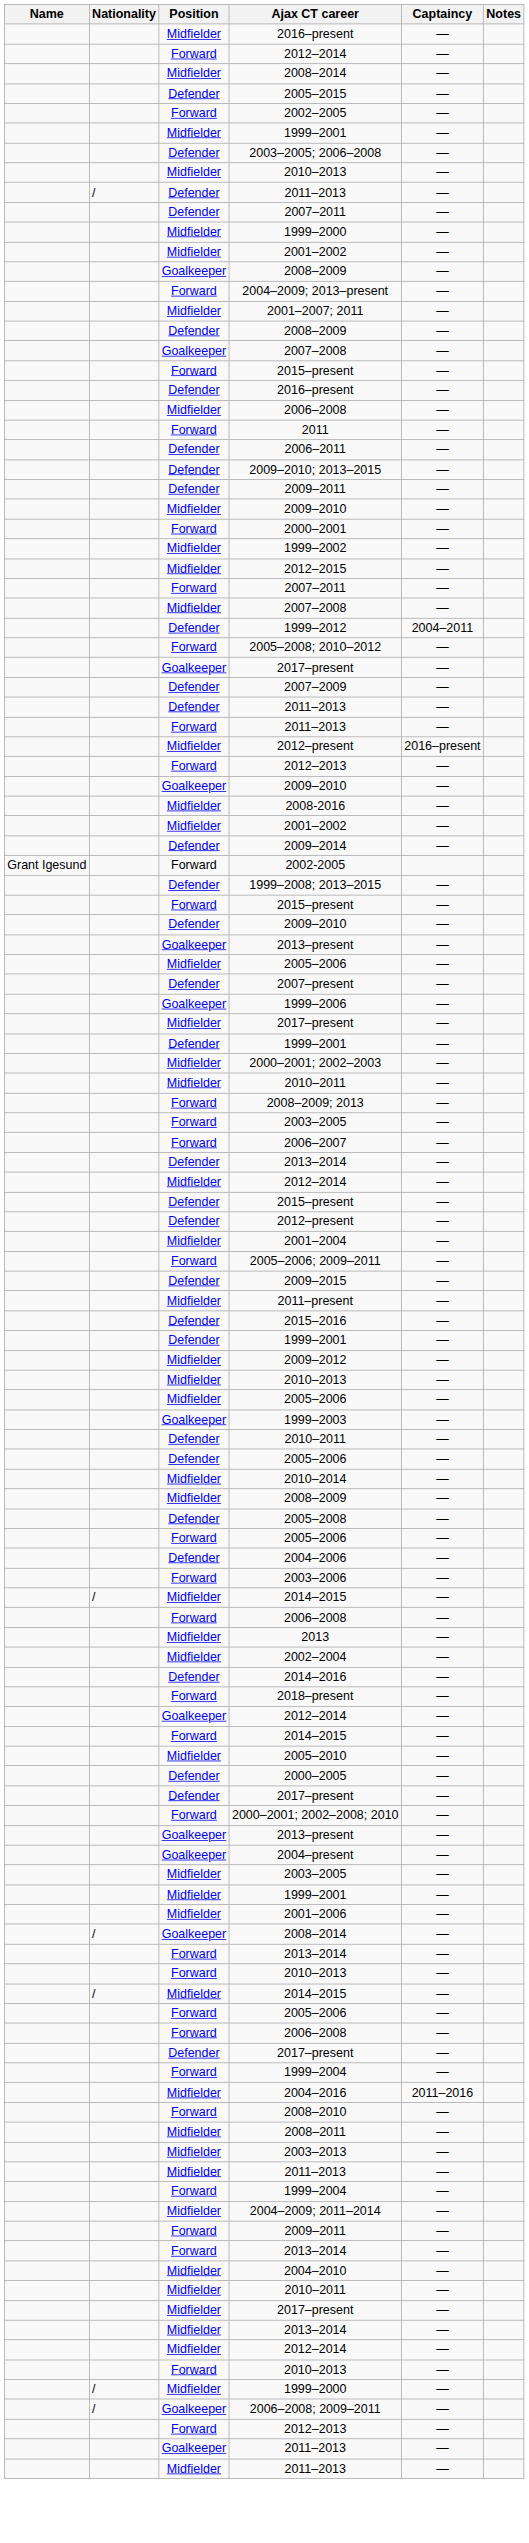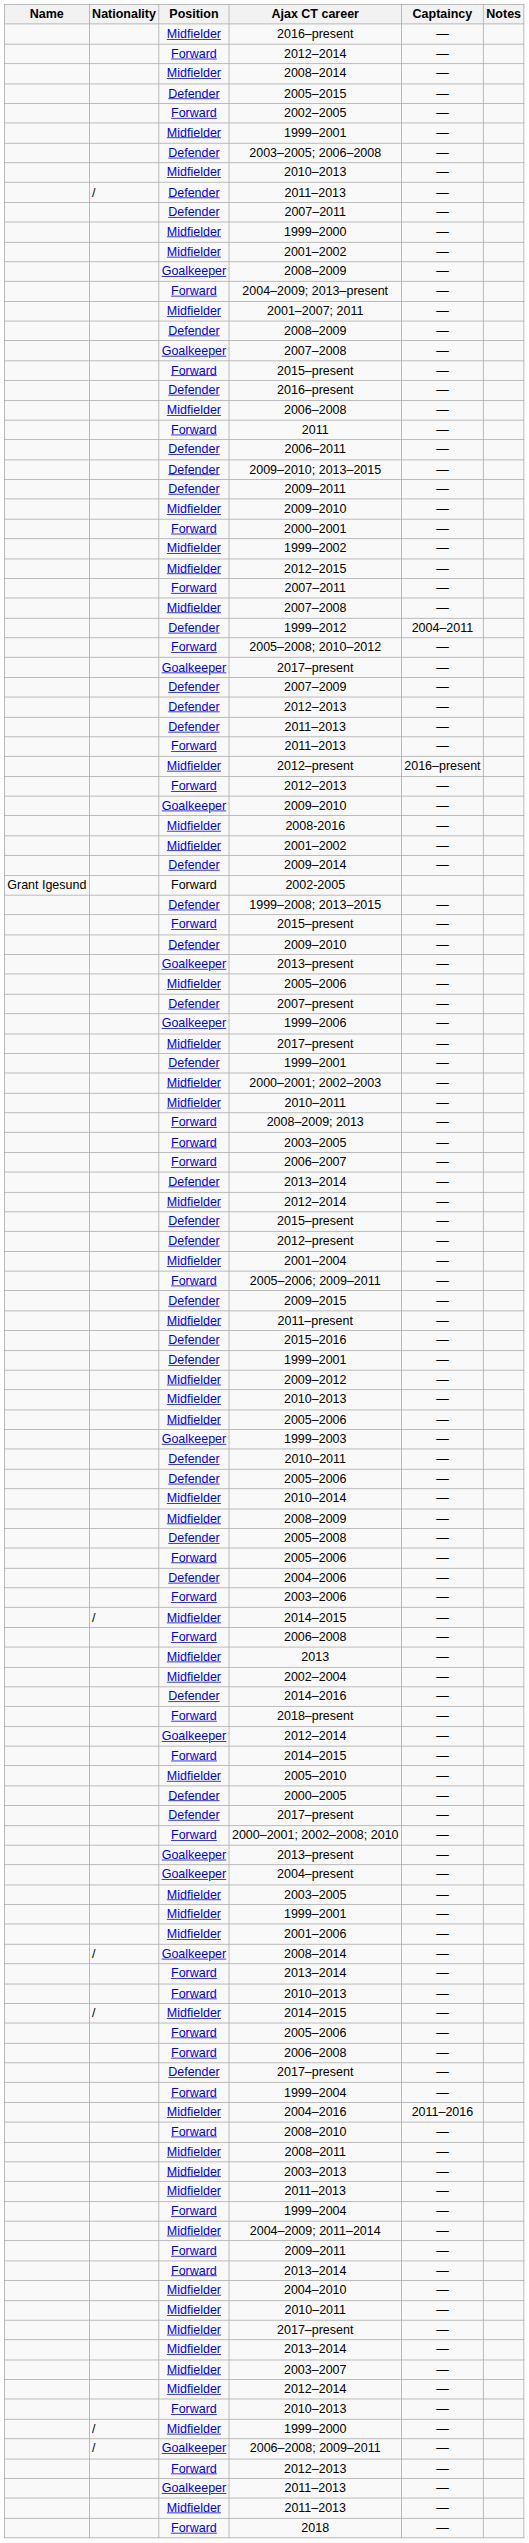 <table class="wikitable sortable" style="text-align: center">
 <tr>
 <th>Name</th>
 <th>Nationality</th>
 <th>Position</th>
 <th>Ajax CT career</th>
 <th>Captaincy</th>
 <th>Notes</th>
 </tr>
 <tr>
 <td align="left"></td>
 <td align=left></td>
 <td><a href='#'>Midfielder</a></td>
 <td>2016–present</td>
 <td>—</td>
 <td></td>
 </tr>
 <tr>
 <td align="left"></td>
 <td align=left></td>
 <td><a href='#'>Forward</a></td>
 <td>2012–2014</td>
 <td>—</td>
 <td></td>
 </tr>
 <tr>
 <td align="left"></td>
 <td align=left></td>
 <td><a href='#'>Midfielder</a></td>
 <td>2008–2014</td>
 <td>—</td>
 <td></td>
 </tr>
 <tr>
 <td align="left"></td>
 <td align=left></td>
 <td><a href='#'>Defender</a></td>
 <td>2005–2015</td>
 <td>—</td>
 <td></td>
 </tr>
 <tr>
 <td align="left"></td>
 <td align=left></td>
 <td><a href='#'>Forward</a></td>
 <td>2002–2005</td>
 <td>—</td>
 <td></td>
 </tr>
 <tr>
 <td align="left"></td>
 <td align=left></td>
 <td><a href='#'>Midfielder</a></td>
 <td>1999–2001</td>
 <td>—</td>
 <td></td>
 </tr>
 <tr>
 <td align="left"></td>
 <td align=left></td>
 <td><a href='#'>Defender</a></td>
 <td>2003–2005; 2006–2008</td>
 <td>—</td>
 <td></td>
 </tr>
 <tr>
 <td align="left"></td>
 <td align=left></td>
 <td><a href='#'>Midfielder</a></td>
 <td>2010–2013</td>
 <td>—</td>
 <td></td>
 </tr>
 <tr>
 <td align="left"></td>
 <td align=left> / </td>
 <td><a href='#'>Defender</a></td>
 <td>2011–2013</td>
 <td>—</td>
 <td></td>
 </tr>
 <tr>
 <td align="left"></td>
 <td align=left></td>
 <td><a href='#'>Defender</a></td>
 <td>2007–2011</td>
 <td>—</td>
 <td></td>
 </tr>
 <tr>
 <td align="left"></td>
 <td align=left></td>
 <td><a href='#'>Midfielder</a></td>
 <td>1999–2000</td>
 <td>—</td>
 <td></td>
 </tr>
 <tr>
 <td align="left"></td>
 <td align=left></td>
 <td><a href='#'>Midfielder</a></td>
 <td>2001–2002</td>
 <td>—</td>
 <td></td>
 </tr>
 <tr>
 <td align="left"></td>
 <td align=left></td>
 <td><a href='#'>Goalkeeper</a></td>
 <td>2008–2009</td>
 <td>—</td>
 <td></td>
 </tr>
 <tr>
 <td align="left"></td>
 <td align=left></td>
 <td><a href='#'>Forward</a></td>
 <td>2004–2009; 2013–present</td>
 <td>—</td>
 <td></td>
 </tr>
 <tr>
 <td align="left"></td>
 <td align=left></td>
 <td><a href='#'>Midfielder</a></td>
 <td>2001–2007; 2011</td>
 <td>—</td>
 <td></td>
 </tr>
 <tr>
 <td align="left"></td>
 <td align=left></td>
 <td><a href='#'>Defender</a></td>
 <td>2008–2009</td>
 <td>—</td>
 <td></td>
 </tr>
 <tr>
 <td align="left"></td>
 <td align=left></td>
 <td><a href='#'>Goalkeeper</a></td>
 <td>2007–2008</td>
 <td>—</td>
 <td></td>
 </tr>
 <tr>
 <td align="left"></td>
 <td align=left></td>
 <td><a href='#'>Forward</a></td>
 <td>2015–present</td>
 <td>—</td>
 <td></td>
 </tr>
 <tr>
 <td align="left"></td>
 <td align=left></td>
 <td><a href='#'>Defender</a></td>
 <td>2016–present</td>
 <td>—</td>
 <td></td>
 </tr>
 <tr>
 <td align="left"></td>
 <td align=left></td>
 <td><a href='#'>Midfielder</a></td>
 <td>2006–2008</td>
 <td>—</td>
 <td></td>
 </tr>
 <tr>
 <td align="left"></td>
 <td align=left></td>
 <td><a href='#'>Forward</a></td>
 <td>2011</td>
 <td>—</td>
 <td></td>
 </tr>
 <tr>
 <td align="left"></td>
 <td align=left></td>
 <td><a href='#'>Defender</a></td>
 <td>2006–2011</td>
 <td>—</td>
 <td></td>
 </tr>
 <tr>
 <td align="left"></td>
 <td align=left></td>
 <td><a href='#'>Defender</a></td>
 <td>2009–2010; 2013–2015</td>
 <td>—</td>
 <td></td>
 </tr>
 <tr>
 <td align="left"></td>
 <td align=left></td>
 <td><a href='#'>Defender</a></td>
 <td>2009–2011</td>
 <td>—</td>
 <td></td>
 </tr>
 <tr>
 <td align="left"></td>
 <td align=left></td>
 <td><a href='#'>Midfielder</a></td>
 <td>2009–2010</td>
 <td>—</td>
 <td></td>
 </tr>
 <tr>
 <td align="left"></td>
 <td align=left></td>
 <td><a href='#'>Forward</a></td>
 <td>2000–2001</td>
 <td>—</td>
 <td></td>
 </tr>
 <tr>
 <td align="left"></td>
 <td align=left></td>
 <td><a href='#'>Midfielder</a></td>
 <td>1999–2002</td>
 <td>—</td>
 <td></td>
 </tr>
 <tr>
 <td align="left"></td>
 <td align=left></td>
 <td><a href='#'>Midfielder</a></td>
 <td>2012–2015</td>
 <td>—</td>
 <td></td>
 </tr>
 <tr>
 <td align="left"></td>
 <td align=left></td>
 <td><a href='#'>Forward</a></td>
 <td>2007–2011</td>
 <td>—</td>
 <td></td>
 </tr>
 <tr>
 <td align="left"></td>
 <td align=left></td>
 <td><a href='#'>Midfielder</a></td>
 <td>2007–2008</td>
 <td>—</td>
 <td></td>
 </tr>
 <tr>
 <td align="left"></td>
 <td align=left></td>
 <td><a href='#'>Defender</a></td>
 <td>1999–2012</td>
 <td>2004–2011</td>
 <td></td>
 </tr>
 <tr>
 <td align="left"></td>
 <td align=left></td>
 <td><a href='#'>Forward</a></td>
 <td>2005–2008; 2010–2012</td>
 <td>—</td>
 <td></td>
 </tr>
 <tr>
 <td align="left"></td>
 <td align=left></td>
 <td><a href='#'>Goalkeeper</a></td>
 <td>2017–present</td>
 <td>—</td>
 <td></td>
 </tr>
 <tr>
 <td align="left"></td>
 <td align=left></td>
 <td><a href='#'>Defender</a></td>
 <td>2007–2009</td>
+<td>—</td>
+<td></td>
+</tr>
+<tr>
+<td align="left"></td>
+<td align=left></td>
+<td><a href='#'>Defender</a></td>
+<td>2012–2013</td>
 <td>—</td>
 <td></td>
 </tr>
 <tr>
 <td align="left"></td>
 <td align=left></td>
 <td><a href='#'>Defender</a></td>
 <td>2011–2013</td>
 <td>—</td>
 <td></td>
 </tr>
 <tr>
 <td align="left"></td>
 <td align=left></td>
 <td><a href='#'>Forward</a></td>
 <td>2011–2013</td>
 <td>—</td>
 <td></td>
 </tr>
 <tr>
 <td align="left"></td>
 <td align=left></td>
 <td><a href='#'>Midfielder</a></td>
 <td>2012–present</td>
 <td>2016–present</td>
 <td></td>
 </tr>
 <tr>
 <td align="left"></td>
 <td align=left></td>
 <td><a href='#'>Forward</a></td>
 <td>2012–2013</td>
 <td>—</td>
 <td></td>
 </tr>
 <tr>
 <td align="left"></td>
 <td align=left></td>
 <td><a href='#'>Goalkeeper</a></td>
 <td>2009–2010</td>
 <td>—</td>
 <td></td>
 </tr>
 <tr>
 <td align="left"></td>
 <td align=left></td>
 <td><a href='#'>Midfielder</a></td>
 <td>2008-2016</td>
 <td>—</td>
 <td></td>
 </tr>
 <tr>
 <td align="left"></td>
 <td align=left></td>
 <td><a href='#'>Midfielder</a></td>
 <td>2001–2002</td>
 <td>—</td>
 <td></td>
 </tr>
 <tr>
 <td align="left"></td>
 <td align=left></td>
 <td><a href='#'>Defender</a></td>
 <td>2009–2014</td>
 <td>—</td>
 <td></td>
 </tr>
 <tr>
 <td>Grant Igesund</td>
 <td></td>
 <td>Forward</td>
 <td>2002-2005</td>
 <td></td>
 <td></td>
 </tr>
 <tr>
 <td align="left"></td>
 <td align=left></td>
 <td><a href='#'>Defender</a></td>
 <td>1999–2008; 2013–2015</td>
 <td>—</td>
 <td></td>
 </tr>
 <tr>
 <td align="left"></td>
 <td align=left></td>
 <td><a href='#'>Forward</a></td>
 <td>2015–present</td>
 <td>—</td>
 <td></td>
 </tr>
 <tr>
 <td align="left"></td>
 <td align=left></td>
 <td><a href='#'>Defender</a></td>
 <td>2009–2010</td>
 <td>—</td>
 <td></td>
 </tr>
 <tr>
 <td align="left"></td>
 <td align=left></td>
 <td><a href='#'>Goalkeeper</a></td>
 <td>2013–present</td>
 <td>—</td>
 <td></td>
 </tr>
 <tr>
 <td align="left"></td>
 <td align=left></td>
 <td><a href='#'>Midfielder</a></td>
 <td>2005–2006</td>
 <td>—</td>
 <td></td>
 </tr>
 <tr>
 <td align="left"></td>
 <td align=left></td>
 <td><a href='#'>Defender</a></td>
 <td>2007–present</td>
 <td>—</td>
 <td></td>
 </tr>
 <tr>
 <td align="left"></td>
 <td align=left></td>
 <td><a href='#'>Goalkeeper</a></td>
 <td>1999–2006</td>
 <td>—</td>
 <td></td>
 </tr>
 <tr>
 <td align="left"></td>
 <td align=left></td>
 <td><a href='#'>Midfielder</a></td>
 <td>2017–present</td>
 <td>—</td>
 <td></td>
 </tr>
 <tr>
 <td align="left"></td>
 <td align=left></td>
 <td><a href='#'>Defender</a></td>
 <td>1999–2001</td>
 <td>—</td>
 <td></td>
 </tr>
 <tr>
 <td align="left"></td>
 <td align=left></td>
 <td><a href='#'>Midfielder</a></td>
 <td>2000–2001; 2002–2003</td>
 <td>—</td>
 <td></td>
 </tr>
 <tr>
 <td align="left"></td>
 <td align=left></td>
 <td><a href='#'>Midfielder</a></td>
 <td>2010–2011</td>
 <td>—</td>
 <td></td>
 </tr>
 <tr>
 <td align="left"></td>
 <td align=left></td>
 <td><a href='#'>Forward</a></td>
 <td>2008–2009; 2013</td>
 <td>—</td>
 <td></td>
 </tr>
 <tr>
 <td align="left"></td>
 <td align=left></td>
 <td><a href='#'>Forward</a></td>
 <td>2003–2005</td>
 <td>—</td>
 <td></td>
 </tr>
 <tr>
 <td align="left"></td>
 <td align=left></td>
 <td><a href='#'>Forward</a></td>
 <td>2006–2007</td>
 <td>—</td>
 <td></td>
 </tr>
 <tr>
 <td align="left"></td>
 <td align=left></td>
 <td><a href='#'>Defender</a></td>
 <td>2013–2014</td>
 <td>—</td>
 <td></td>
 </tr>
 <tr>
 <td align="left"></td>
 <td align=left></td>
 <td><a href='#'>Midfielder</a></td>
 <td>2012–2014</td>
 <td>—</td>
 <td></td>
 </tr>
 <tr>
 <td align="left"></td>
 <td align=left></td>
 <td><a href='#'>Defender</a></td>
 <td>2015–present</td>
 <td>—</td>
 <td></td>
 </tr>
 <tr>
 <td align="left"></td>
 <td align=left></td>
 <td><a href='#'>Defender</a></td>
 <td>2012–present</td>
 <td>—</td>
 <td></td>
 </tr>
 <tr>
 <td align="left"></td>
 <td align=left></td>
 <td><a href='#'>Midfielder</a></td>
 <td>2001–2004</td>
 <td>—</td>
 <td></td>
 </tr>
 <tr>
 <td align="left"></td>
 <td align=left></td>
 <td><a href='#'>Forward</a></td>
 <td>2005–2006; 2009–2011</td>
 <td>—</td>
 <td></td>
 </tr>
 <tr>
 <td align="left"></td>
 <td align=left></td>
 <td><a href='#'>Defender</a></td>
 <td>2009–2015</td>
 <td>—</td>
 <td></td>
 </tr>
 <tr>
 <td align="left"></td>
 <td align=left></td>
 <td><a href='#'>Midfielder</a></td>
 <td>2011–present</td>
 <td>—</td>
 <td></td>
 </tr>
 <tr>
 <td align="left"></td>
 <td align=left></td>
 <td><a href='#'>Defender</a></td>
 <td>2015–2016</td>
 <td>—</td>
 <td></td>
 </tr>
 <tr>
 <td align="left"></td>
 <td align=left></td>
 <td><a href='#'>Defender</a></td>
 <td>1999–2001</td>
 <td>—</td>
 <td></td>
 </tr>
 <tr>
 <td align="left"></td>
 <td align=left></td>
 <td><a href='#'>Midfielder</a></td>
 <td>2009–2012</td>
 <td>—</td>
 <td></td>
 </tr>
 <tr>
 <td align="left"></td>
 <td align=left></td>
 <td><a href='#'>Midfielder</a></td>
 <td>2010–2013</td>
 <td>—</td>
 <td></td>
 </tr>
 <tr>
 <td align="left"></td>
 <td align=left></td>
 <td><a href='#'>Midfielder</a></td>
 <td>2005–2006</td>
 <td>—</td>
 <td></td>
 </tr>
 <tr>
 <td align="left"></td>
 <td align=left></td>
 <td><a href='#'>Goalkeeper</a></td>
 <td>1999–2003</td>
 <td>—</td>
 <td></td>
 </tr>
 <tr>
 <td align="left"></td>
 <td align=left></td>
 <td><a href='#'>Defender</a></td>
 <td>2010–2011</td>
 <td>—</td>
 <td></td>
 </tr>
 <tr>
 <td align="left"></td>
 <td align=left></td>
 <td><a href='#'>Defender</a></td>
 <td>2005–2006</td>
 <td>—</td>
 <td></td>
 </tr>
 <tr>
 <td align="left"></td>
 <td align=left></td>
 <td><a href='#'>Midfielder</a></td>
 <td>2010–2014</td>
 <td>—</td>
 <td></td>
 </tr>
 <tr>
 <td align="left"></td>
 <td align=left></td>
 <td><a href='#'>Midfielder</a></td>
 <td>2008–2009</td>
 <td>—</td>
 <td></td>
 </tr>
 <tr>
 <td align="left"></td>
 <td align=left></td>
 <td><a href='#'>Defender</a></td>
 <td>2005–2008</td>
 <td>—</td>
 <td></td>
 </tr>
 <tr>
 <td align="left"></td>
 <td align=left></td>
 <td><a href='#'>Forward</a></td>
 <td>2005–2006</td>
 <td>—</td>
 <td></td>
 </tr>
 <tr>
 <td align="left"></td>
 <td align=left></td>
 <td><a href='#'>Defender</a></td>
 <td>2004–2006</td>
 <td>—</td>
 <td></td>
 </tr>
 <tr>
 <td align="left"></td>
 <td align=left></td>
 <td><a href='#'>Forward</a></td>
 <td>2003–2006</td>
 <td>—</td>
 <td></td>
 </tr>
 <tr>
 <td align="left"></td>
 <td align=left> / </td>
 <td><a href='#'>Midfielder</a></td>
 <td>2014–2015</td>
 <td>—</td>
 <td></td>
 </tr>
 <tr>
 <td align="left"></td>
 <td align=left></td>
 <td><a href='#'>Forward</a></td>
 <td>2006–2008</td>
 <td>—</td>
 <td></td>
 </tr>
 <tr>
 <td align="left"></td>
 <td align=left></td>
 <td><a href='#'>Midfielder</a></td>
 <td>2013</td>
 <td>—</td>
 <td></td>
 </tr>
 <tr>
 <td align="left"></td>
 <td align=left></td>
 <td><a href='#'>Midfielder</a></td>
 <td>2002–2004</td>
 <td>—</td>
 <td></td>
 </tr>
 <tr>
 <td align="left"></td>
 <td align=left></td>
 <td><a href='#'>Defender</a></td>
 <td>2014–2016</td>
 <td>—</td>
 <td></td>
 </tr>
 <tr>
 <td align="left"></td>
 <td align=left></td>
 <td><a href='#'>Forward</a></td>
 <td>2018–present</td>
 <td>—</td>
 <td></td>
 </tr>
 <tr>
 <td align="left"></td>
 <td align=left></td>
 <td><a href='#'>Goalkeeper</a></td>
 <td>2012–2014</td>
 <td>—</td>
 <td></td>
 </tr>
 <tr>
 <td align="left"></td>
 <td align=left></td>
 <td><a href='#'>Forward</a></td>
 <td>2014–2015</td>
 <td>—</td>
 <td></td>
 </tr>
 <tr>
 <td align="left"></td>
 <td align=left></td>
 <td><a href='#'>Midfielder</a></td>
 <td>2005–2010</td>
 <td>—</td>
 <td></td>
 </tr>
 <tr>
 <td align="left"></td>
 <td align=left></td>
 <td><a href='#'>Defender</a></td>
 <td>2000–2005</td>
 <td>—</td>
 <td></td>
 </tr>
 <tr>
 <td align="left"></td>
 <td align=left></td>
 <td><a href='#'>Defender</a></td>
 <td>2017–present</td>
 <td>—</td>
 <td></td>
 </tr>
 <tr>
 <td align="left"></td>
 <td align=left></td>
 <td><a href='#'>Forward</a></td>
 <td>2000–2001; 2002–2008; 2010</td>
 <td>—</td>
 <td></td>
 </tr>
 <tr>
 <td align="left"></td>
 <td align=left></td>
 <td><a href='#'>Goalkeeper</a></td>
 <td>2013–present</td>
 <td>—</td>
 <td></td>
 </tr>
 <tr>
 <td align="left"></td>
 <td align=left></td>
 <td><a href='#'>Goalkeeper</a></td>
 <td>2004–present</td>
 <td>—</td>
 <td></td>
 </tr>
 <tr>
 <td align="left"></td>
 <td align=left></td>
 <td><a href='#'>Midfielder</a></td>
 <td>2003–2005</td>
 <td>—</td>
 <td></td>
 </tr>
 <tr>
 <td align="left"></td>
 <td align=left></td>
 <td><a href='#'>Midfielder</a></td>
 <td>1999–2001</td>
 <td>—</td>
 <td></td>
 </tr>
 <tr>
 <td align="left"></td>
 <td align=left></td>
 <td><a href='#'>Midfielder</a></td>
 <td>2001–2006</td>
 <td>—</td>
 <td></td>
 </tr>
 <tr>
 <td align="left"></td>
 <td align=left> / </td>
 <td><a href='#'>Goalkeeper</a></td>
 <td>2008–2014</td>
 <td>—</td>
 <td></td>
 </tr>
 <tr>
 <td align="left"></td>
 <td align=left></td>
 <td><a href='#'>Forward</a></td>
 <td>2013–2014</td>
 <td>—</td>
 <td></td>
 </tr>
 <tr>
 <td align="left"></td>
 <td align=left></td>
 <td><a href='#'>Forward</a></td>
 <td>2010–2013</td>
 <td>—</td>
 <td></td>
 </tr>
 <tr>
 <td align="left"></td>
 <td align=left> / </td>
 <td><a href='#'>Midfielder</a></td>
 <td>2014–2015</td>
 <td>—</td>
 <td></td>
 </tr>
 <tr>
 <td align="left"></td>
 <td align=left></td>
 <td><a href='#'>Forward</a></td>
 <td>2005–2006</td>
 <td>—</td>
 <td></td>
 </tr>
 <tr>
 <td align="left"></td>
 <td align=left></td>
 <td><a href='#'>Forward</a></td>
 <td>2006–2008</td>
 <td>—</td>
 <td></td>
 </tr>
 <tr>
 <td align="left"></td>
 <td align=left></td>
 <td><a href='#'>Defender</a></td>
 <td>2017–present</td>
 <td>—</td>
 <td></td>
 </tr>
 <tr>
 <td align="left"></td>
 <td align=left></td>
 <td><a href='#'>Forward</a></td>
 <td>1999–2004</td>
 <td>—</td>
 <td></td>
 </tr>
 <tr>
 <td align="left"></td>
 <td align=left></td>
 <td><a href='#'>Midfielder</a></td>
 <td>2004–2016</td>
 <td>2011–2016</td>
 <td></td>
 </tr>
 <tr>
 <td align="left"></td>
 <td align=left></td>
 <td><a href='#'>Forward</a></td>
 <td>2008–2010</td>
 <td>—</td>
 <td></td>
 </tr>
 <tr>
 <td align="left"></td>
 <td align=left></td>
 <td><a href='#'>Midfielder</a></td>
 <td>2008–2011</td>
 <td>—</td>
 <td></td>
 </tr>
 <tr>
 <td align="left"></td>
 <td align=left></td>
 <td><a href='#'>Midfielder</a></td>
 <td>2003–2013</td>
 <td>—</td>
 <td></td>
 </tr>
 <tr>
 <td align="left"></td>
 <td align=left></td>
 <td><a href='#'>Midfielder</a></td>
 <td>2011–2013</td>
 <td>—</td>
 <td></td>
 </tr>
 <tr>
 <td align="left"></td>
 <td align=left></td>
 <td><a href='#'>Forward</a></td>
 <td>1999–2004</td>
 <td>—</td>
 <td></td>
 </tr>
 <tr>
 <td align="left"></td>
 <td align=left></td>
 <td><a href='#'>Midfielder</a></td>
 <td>2004–2009; 2011–2014</td>
 <td>—</td>
 <td></td>
 </tr>
 <tr>
 <td align="left"></td>
 <td align=left></td>
 <td><a href='#'>Forward</a></td>
 <td>2009–2011</td>
 <td>—</td>
 <td></td>
 </tr>
 <tr>
 <td align="left"></td>
 <td align=left></td>
 <td><a href='#'>Forward</a></td>
 <td>2013–2014</td>
 <td>—</td>
 <td></td>
 </tr>
 <tr>
 <td align="left"></td>
 <td align=left></td>
 <td><a href='#'>Midfielder</a></td>
 <td>2004–2010</td>
 <td>—</td>
 <td></td>
 </tr>
 <tr>
 <td align="left"></td>
 <td align=left></td>
 <td><a href='#'>Midfielder</a></td>
 <td>2010–2011</td>
 <td>—</td>
 <td></td>
 </tr>
 <tr>
 <td align="left"></td>
 <td align=left></td>
 <td><a href='#'>Midfielder</a></td>
 <td>2017–present</td>
 <td>—</td>
 <td></td>
 </tr>
 <tr>
 <td align="left"></td>
 <td align=left></td>
 <td><a href='#'>Midfielder</a></td>
 <td>2013–2014</td>
 <td>—</td>
 <td></td>
 </tr>
 <tr>
 <td align="left"></td>
 <td align=left></td>
 <td><a href='#'>Midfielder</a></td>
+<td>2003–2007</td>
+<td>—</td>
+<td></td>
+</tr>
+<tr>
+<td align="left"></td>
+<td align=left></td>
+<td><a href='#'>Midfielder</a></td>
 <td>2012–2014</td>
 <td>—</td>
 <td></td>
 </tr>
 <tr>
 <td align="left"></td>
 <td align=left></td>
 <td><a href='#'>Forward</a></td>
 <td>2010–2013</td>
 <td>—</td>
 <td></td>
 </tr>
 <tr>
 <td align="left"></td>
 <td align=left> / </td>
 <td><a href='#'>Midfielder</a></td>
 <td>1999–2000</td>
 <td>—</td>
 <td></td>
 </tr>
 <tr>
 <td align="left"></td>
 <td align=left> / </td>
 <td><a href='#'>Goalkeeper</a></td>
 <td>2006–2008; 2009–2011</td>
 <td>—</td>
 <td></td>
 </tr>
 <tr>
 <td align="left"></td>
 <td align=left></td>
 <td><a href='#'>Forward</a></td>
 <td>2012–2013</td>
 <td>—</td>
 <td></td>
 </tr>
 <tr>
 <td align="left"></td>
 <td align=left></td>
 <td><a href='#'>Goalkeeper</a></td>
 <td>2011–2013</td>
 <td>—</td>
 <td></td>
 </tr>
 <tr>
 <td align="left"></td>
 <td align=left></td>
 <td><a href='#'>Midfielder</a></td>
 <td>2011–2013</td>
 <td>—</td>
 <td></td>
 </tr>
+<tr>
+<td align="left"></td>
+<td align=left></td>
+<td><a href='#'>Forward</a></td>
+<td>2018</td>
+<td>—</td>
+<td></td>
+</tr>
 </table>
